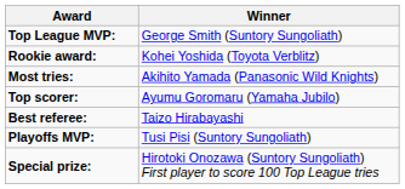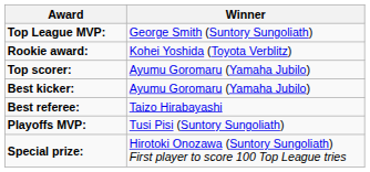 <table class="wikitable" style="font-size:95%; text-align:left;">
 <tr>
 <th style="width:150px;">Award</th>
 <th style="width:300px;">Winner</th>
 </tr>
 <tr>
 <td><strong>Top League MVP:</strong></td>
 <td> <a href='#'>George Smith</a> (<a href='#'>Suntory Sungoliath</a>)</td>
 </tr>
 <tr>
 <td><strong>Rookie award:</strong></td>
 <td> <a href='#'>Kohei Yoshida</a> (<a href='#'>Toyota Verblitz</a>)</td>
 </tr>
 <tr>
-<td><strong>Most tries:</strong></td>
-<td> <a href='#'>Akihito Yamada</a> (<a href='#'>Panasonic Wild Knights</a>)</td>
+<td><strong>Top scorer:</strong></td>
+<td> <a href='#'>Ayumu Goromaru</a> (<a href='#'>Yamaha Jubilo</a>)</td>
 </tr>
 <tr>
-<td><strong>Top scorer:</strong></td>
+<td><strong>Best kicker:</strong></td>
 <td> <a href='#'>Ayumu Goromaru</a> (<a href='#'>Yamaha Jubilo</a>)</td>
 </tr>
 <tr>
 <td><strong>Best referee:</strong></td>
 <td> <a href='#'>Taizo Hirabayashi</a></td>
 </tr>
 <tr>
 <td><strong>Playoffs MVP:</strong></td>
 <td> <a href='#'>Tusi Pisi</a> (<a href='#'>Suntory Sungoliath</a>)</td>
 </tr>
 <tr>
 <td><strong>Special prize:</strong></td>
 <td> <a href='#'>Hirotoki Onozawa</a> (<a href='#'>Suntory Sungoliath</a>)<br><em>First player to score 100 Top League tries</em></td>
 </tr>
 </table>
